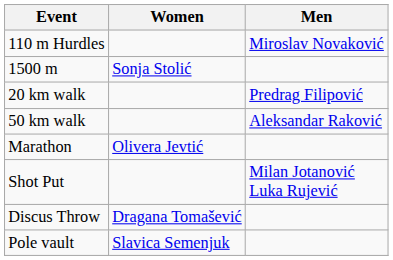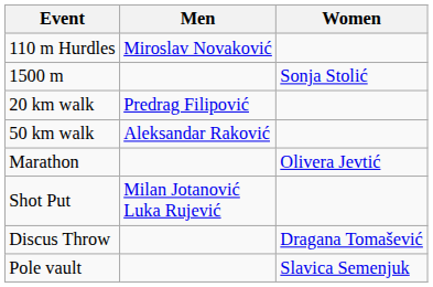 <table class=wikitable style="font-size:100%">
 <tr>
 <th>Event</th>
+<th>Men</th>
 <th>Women</th>
-<th>Men</th>
 </tr>
 <tr>
 <td>110 m Hurdles</td>
+<td><a href='#'>Miroslav Novaković</a></td>
 <td></td>
-<td><a href='#'>Miroslav Novaković</a></td>
 </tr>
 <tr>
 <td>1500 m</td>
+<td></td>
 <td><a href='#'>Sonja Stolić</a></td>
+</tr>
+<tr>
+<td>20 km walk</td>
+<td><a href='#'>Predrag Filipović</a></td>
 <td></td>
 </tr>
 <tr>
-<td>20 km walk</td>
+<td>50 km walk</td>
+<td><a href='#'>Aleksandar Raković</a></td>
 <td></td>
-<td><a href='#'>Predrag Filipović</a></td>
-</tr>
-<tr>
-<td>50 km walk</td>
-<td></td>
-<td><a href='#'>Aleksandar Raković</a></td>
 </tr>
 <tr>
 <td>Marathon</td>
+<td></td>
 <td><a href='#'>Olivera Jevtić</a></td>
+</tr>
+<tr>
+<td>Shot Put</td>
+<td><a href='#'>Milan Jotanović</a> <br> <a href='#'>Luka Rujević</a></td>
 <td></td>
 </tr>
 <tr>
-<td>Shot Put</td>
+<td>Discus Throw</td>
 <td></td>
-<td><a href='#'>Milan Jotanović</a> <br> <a href='#'>Luka Rujević</a></td>
-</tr>
-<tr>
-<td>Discus Throw</td>
 <td><a href='#'>Dragana Tomašević</a></td>
-<td></td>
 </tr>
 <tr>
 <td>Pole vault</td>
+<td></td>
 <td><a href='#'>Slavica Semenjuk</a></td>
-<td></td>
 </tr>
 </table>
